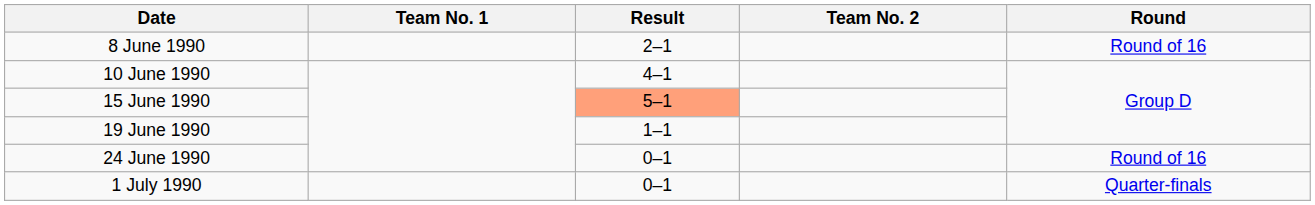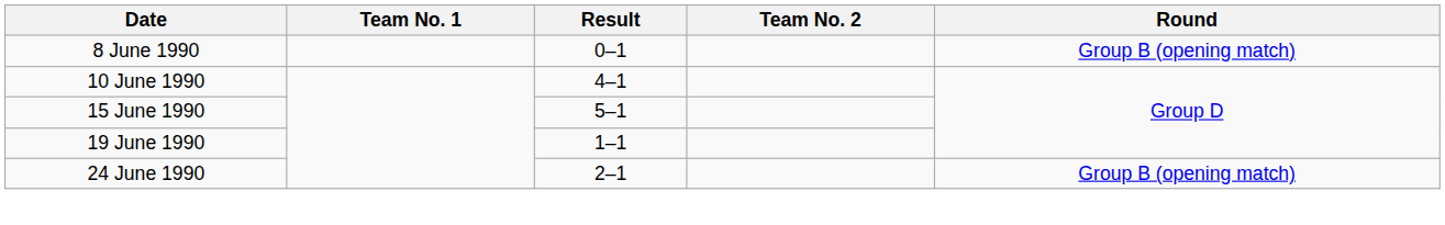 <table class="wikitable"  style="text-align:center; width:75%;">
 <tr>
 <th>Date</th>
 <th>Team No. 1</th>
 <th>Result</th>
 <th>Team No. 2</th>
 <th>Round</th>
 </tr>
 <tr>
 <td>8 June 1990</td>
 <td></td>
-<td style="text-align:center;">2–1</td>
+<td style="text-align:center;">0–1</td>
 <td></td>
-<td><a href='#'>Round of 16</a></td>
+<td><a href='#'>Group B (opening match)</a></td>
 </tr>
 <tr>
 <td>10 June 1990</td>
 <td rowspan="4"></td>
 <td style="text-align:center;">4–1</td>
 <td></td>
 <td rowspan="3"><a href='#'>Group D</a></td>
 </tr>
 <tr>
 <td>15 June 1990</td>
-<td style="background: lightsalmon; text-align:center;">5–1</td>
+<td style="text-align:center;">5–1</td>
 <td></td>
 </tr>
 <tr>
 <td>19 June 1990</td>
 <td style="text-align:center;">1–1</td>
 <td></td>
 </tr>
 <tr>
 <td>24 June 1990</td>
-<td style="text-align:center;">0–1</td>
+<td style="text-align:center;">2–1</td>
 <td></td>
-<td><a href='#'>Round of 16</a></td>
-</tr>
-<tr>
-<td>1 July 1990</td>
-<td></td>
-<td style="text-align:center;">0–1</td>
-<td></td>
-<td><a href='#'>Quarter-finals</a></td>
+<td><a href='#'>Group B (opening match)</a></td>
 </tr>
 </table>
